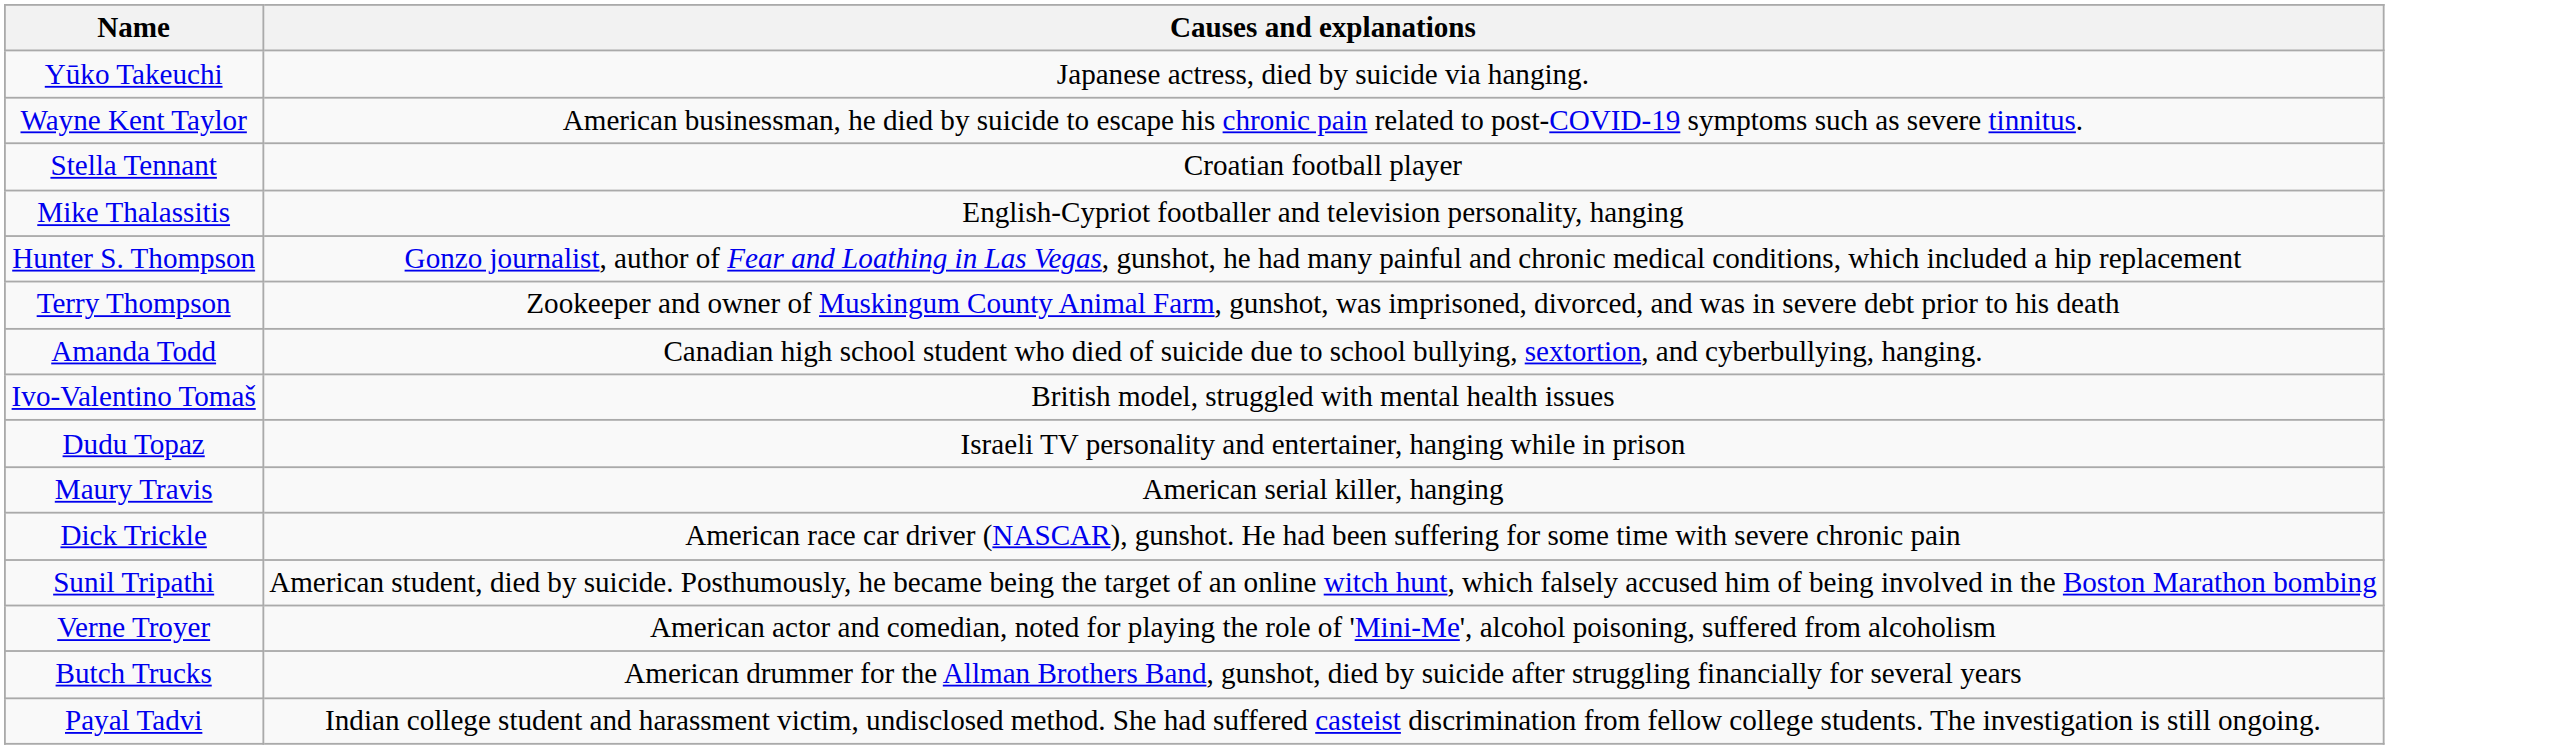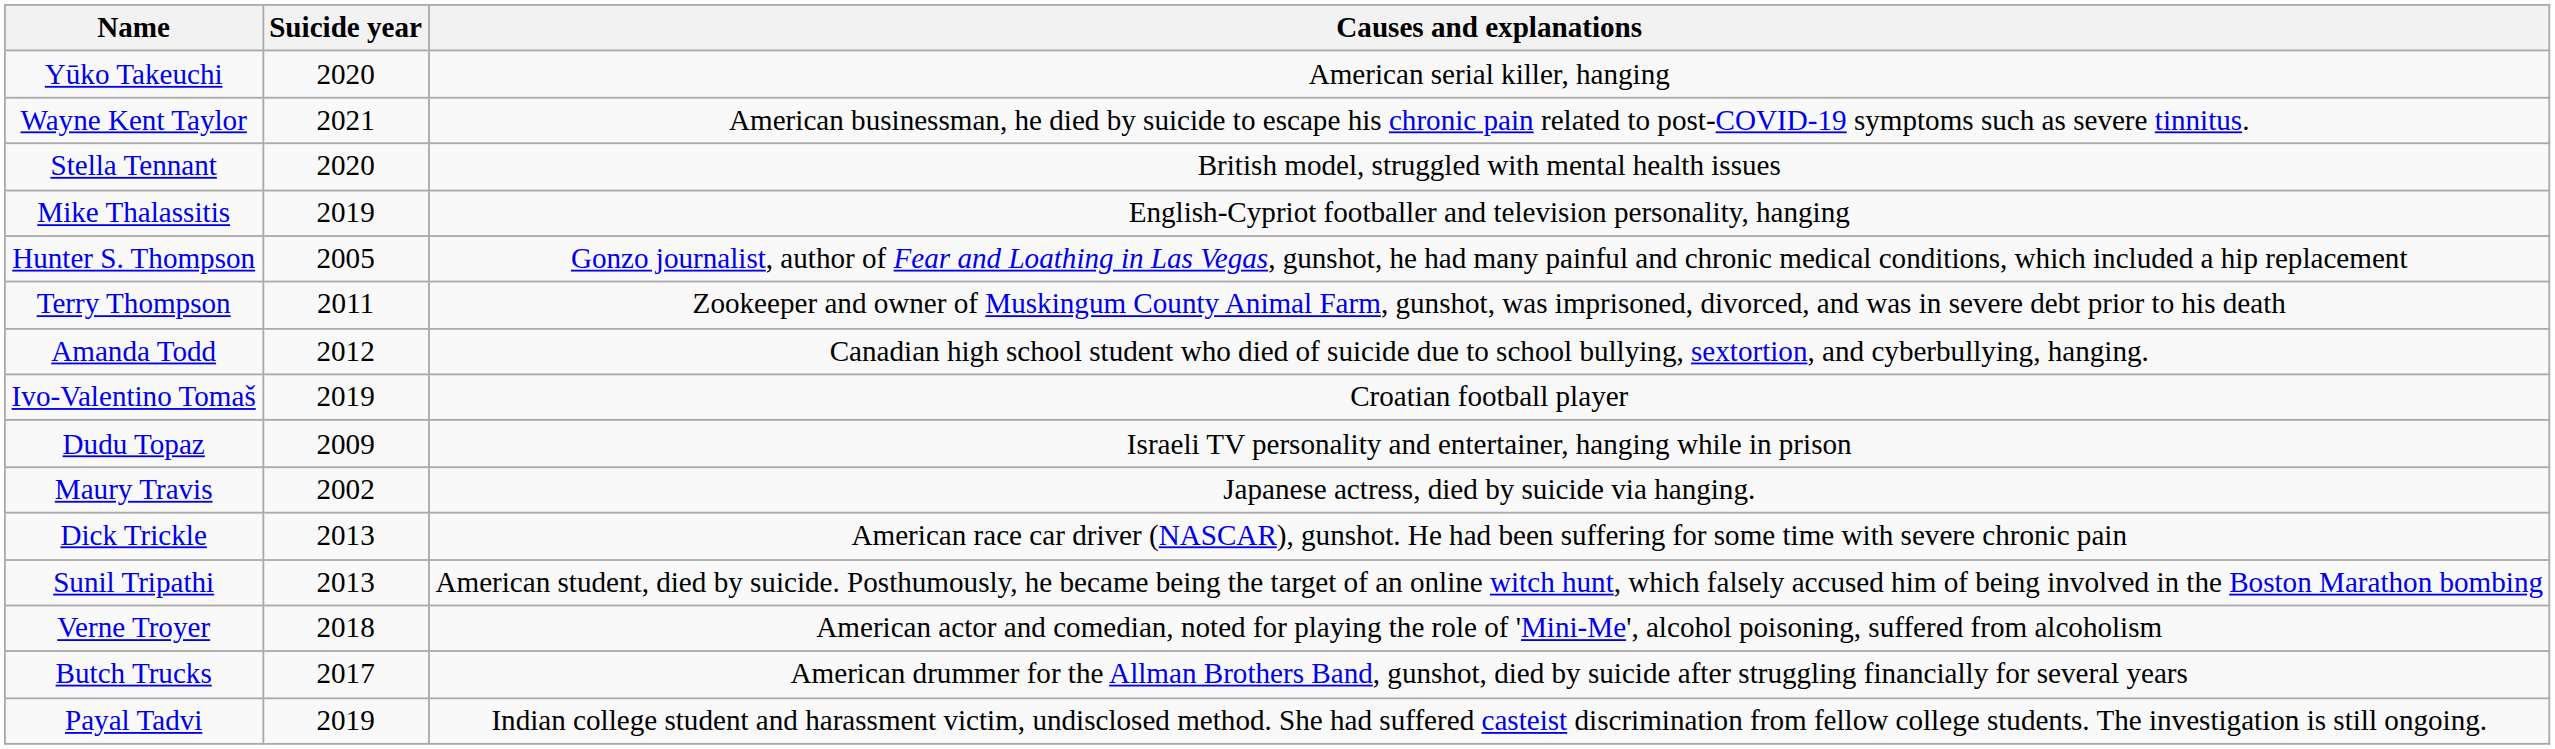 <table class="wikitable sortable" style="text-align: center;">
 <tr>
 <th>Name</th>
+<th>Suicide year</th>
 <th>Causes and explanations</th>
 </tr>
 <tr>
 <td><a href='#'>Yūko Takeuchi</a></td>
-<td>Japanese actress, died by suicide via hanging.</td>
+<td>2020</td>
+<td>American serial killer, hanging</td>
 </tr>
 <tr>
 <td><a href='#'>Wayne Kent Taylor</a></td>
+<td>2021</td>
 <td>American businessman, he died by suicide to escape his <a href='#'>chronic pain</a> related to post-<a href='#'>COVID-19</a> symptoms such as severe <a href='#'>tinnitus</a>.</td>
 </tr>
 <tr>
 <td><a href='#'>Stella Tennant</a></td>
-<td>Croatian football player</td>
+<td>2020</td>
+<td>British model, struggled with mental health issues</td>
 </tr>
 <tr>
 <td><a href='#'>Mike Thalassitis</a></td>
+<td>2019</td>
 <td>English-Cypriot footballer and television personality, hanging</td>
 </tr>
 <tr>
 <td><a href='#'>Hunter S. Thompson</a></td>
+<td>2005</td>
 <td><a href='#'>Gonzo journalist</a>, author of <em><a href='#'>Fear and Loathing in Las Vegas</a></em>, gunshot, he had many painful and chronic medical conditions, which included a hip replacement</td>
 </tr>
 <tr>
 <td><a href='#'>Terry Thompson</a></td>
+<td>2011</td>
 <td>Zookeeper and owner of <a href='#'>Muskingum County Animal Farm</a>, gunshot, was imprisoned, divorced, and was in severe debt prior to his death</td>
 </tr>
 <tr>
 <td><a href='#'>Amanda Todd</a></td>
+<td>2012</td>
 <td>Canadian high school student who died of suicide due to school bullying, <a href='#'>sextortion</a>, and cyberbullying, hanging.</td>
 </tr>
 <tr>
 <td><a href='#'>Ivo-Valentino Tomaš</a></td>
-<td>British model, struggled with mental health issues</td>
+<td>2019</td>
+<td>Croatian football player</td>
 </tr>
 <tr>
 <td><a href='#'>Dudu Topaz</a></td>
+<td>2009</td>
 <td>Israeli TV personality and entertainer, hanging while in prison</td>
 </tr>
 <tr>
 <td><a href='#'>Maury Travis</a></td>
-<td>American serial killer, hanging</td>
+<td>2002</td>
+<td>Japanese actress, died by suicide via hanging.</td>
 </tr>
 <tr>
 <td><a href='#'>Dick Trickle</a></td>
+<td>2013</td>
 <td>American race car driver (<a href='#'>NASCAR</a>), gunshot. He had been suffering for some time with severe chronic pain</td>
 </tr>
 <tr>
 <td><a href='#'>Sunil Tripathi</a></td>
+<td>2013</td>
 <td>American student, died by suicide. Posthumously, he became being the target of an online <a href='#'>witch hunt</a>, which falsely accused him of being involved in the <a href='#'>Boston Marathon bombing</a></td>
 </tr>
 <tr>
 <td><a href='#'>Verne Troyer</a></td>
+<td>2018</td>
 <td>American actor and comedian, noted for playing the role of '<a href='#'>Mini-Me</a>', alcohol poisoning, suffered from alcoholism</td>
 </tr>
 <tr>
 <td><a href='#'>Butch Trucks</a></td>
+<td>2017</td>
 <td>American drummer for the <a href='#'>Allman Brothers Band</a>, gunshot, died by suicide after struggling financially for several years</td>
 </tr>
 <tr>
 <td><a href='#'>Payal Tadvi</a></td>
+<td>2019</td>
 <td>Indian college student and harassment victim, undisclosed method. She had suffered <a href='#'>casteist</a> discrimination from fellow college students. The investigation is still ongoing.</td>
 </tr>
 </table>
